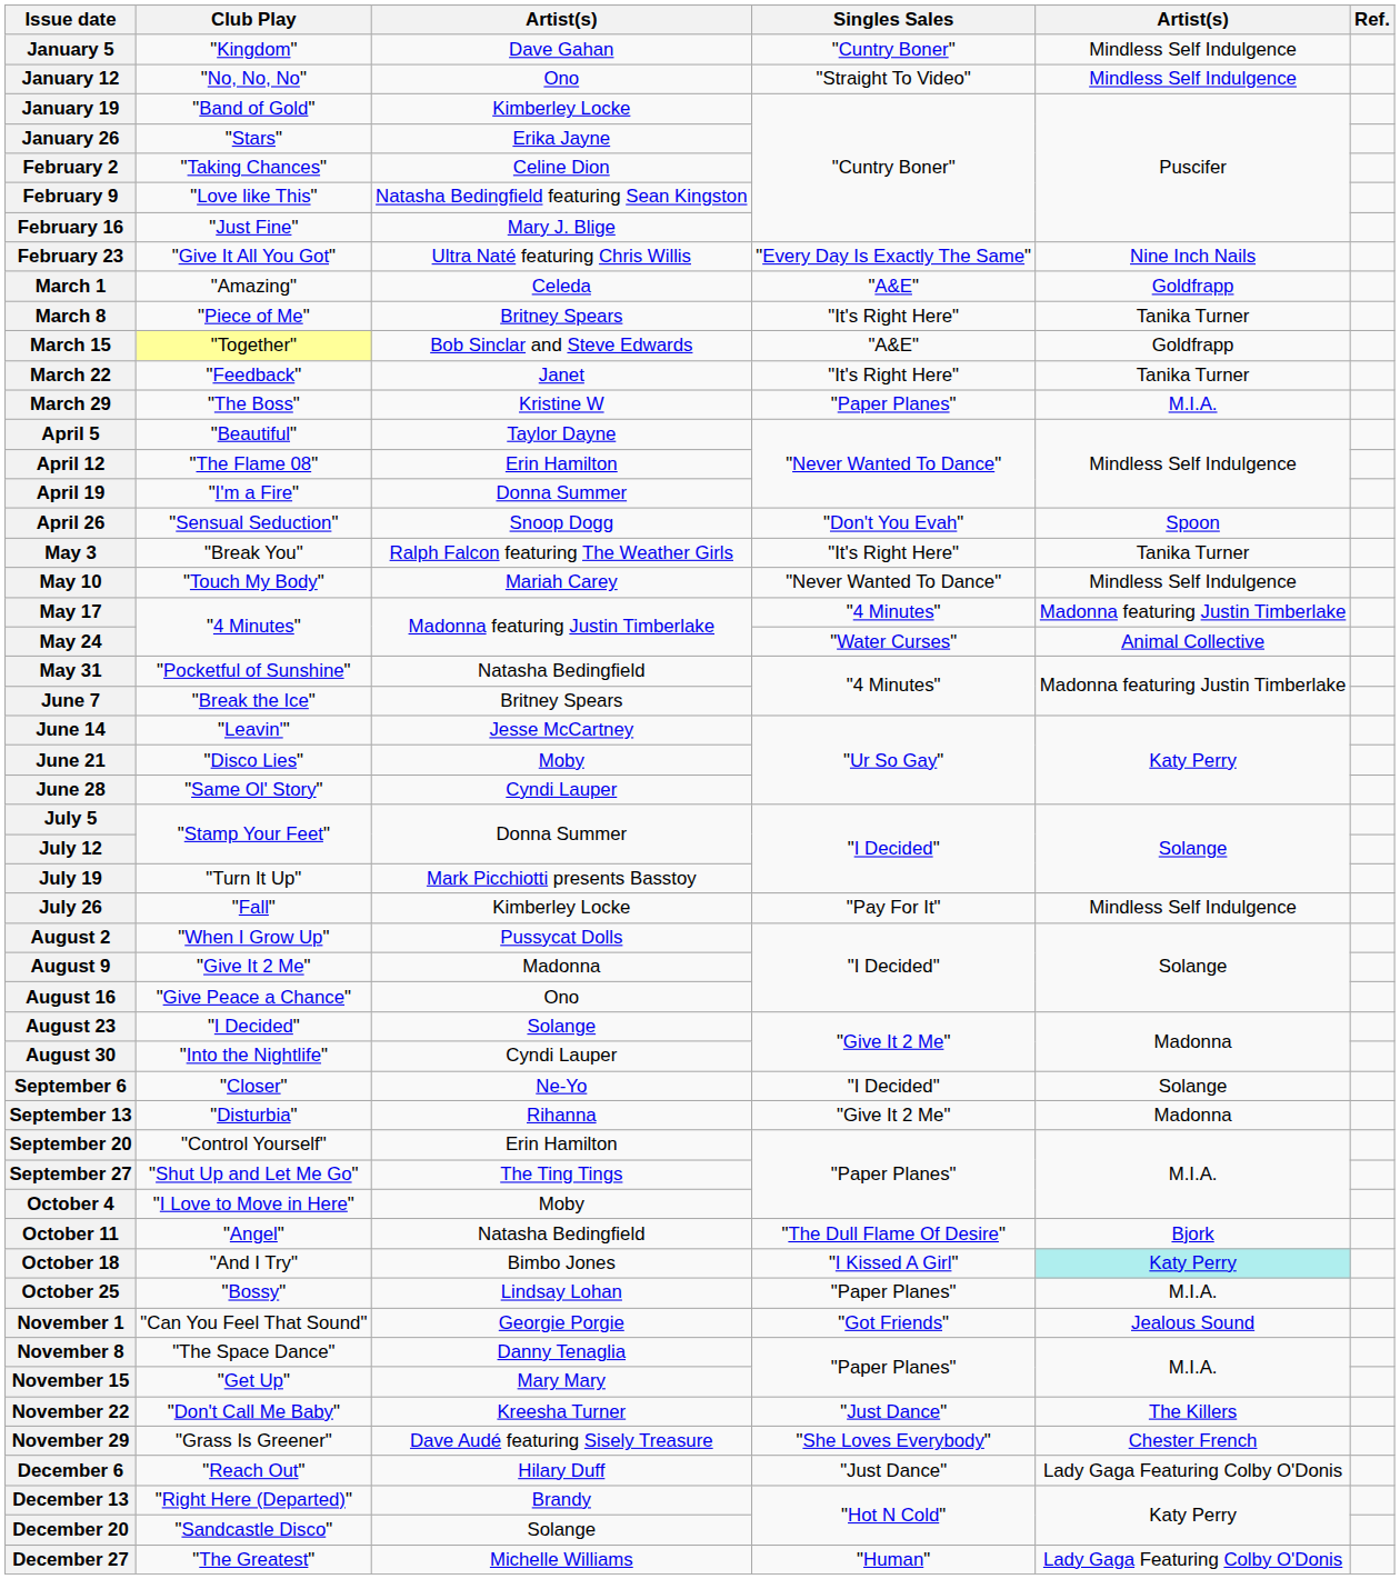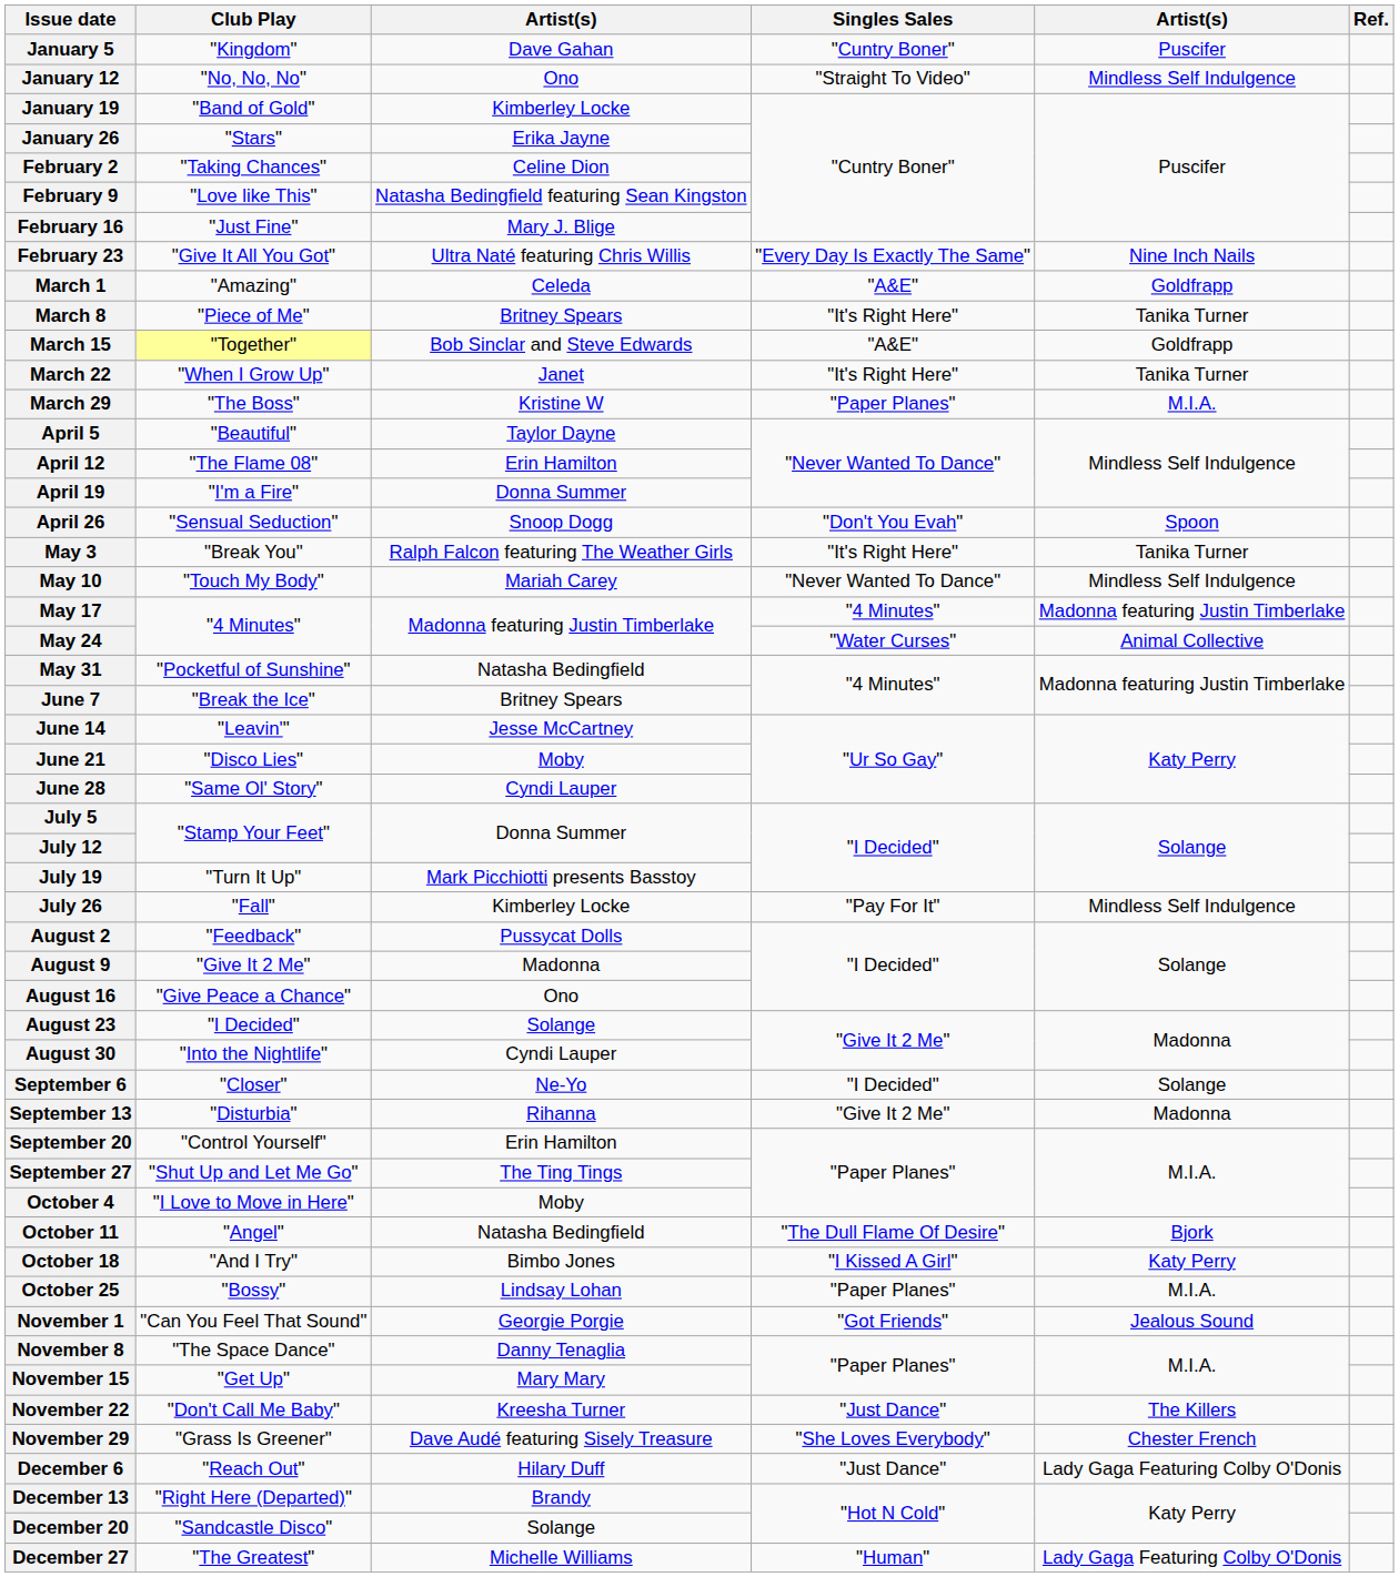 <table class="wikitable sortable plainrowheaders" style="text-align:center;">
 <tr>
 <th scope="col" class="unsortable">Issue date</th>
 <th scope="col" class="unsortable">Club Play</th>
 <th scope="col" class="unsortable">Artist(s)</th>
 <th scope="col" class="unsortable">Singles Sales</th>
 <th scope="col" class="unsortable">Artist(s)</th>
 <th scope="col" class="unsortable">Ref.</th>
 </tr>
 <tr>
 <th scope=row>January 5</th>
 <td>"<a href='#'>Kingdom</a>"</td>
 <td><a href='#'>Dave Gahan</a></td>
 <td>"<a href='#'>Cuntry Boner</a>"</td>
-<td>Mindless Self Indulgence</td>
+<td><a href='#'>Puscifer</a></td>
 <td></td>
 </tr>
 <tr>
 <th scope=row>January 12</th>
 <td>"<a href='#'>No, No, No</a>"</td>
 <td><a href='#'>Ono</a></td>
 <td>"Straight To Video"</td>
 <td><a href='#'>Mindless Self Indulgence</a></td>
 <td></td>
 </tr>
 <tr>
 <th scope=row>January 19</th>
 <td>"<a href='#'>Band of Gold</a>"</td>
 <td><a href='#'>Kimberley Locke</a></td>
 <td rowspan="5">"Cuntry Boner"</td>
 <td rowspan="5">Puscifer</td>
 <td></td>
 </tr>
 <tr>
 <th scope=row>January 26</th>
 <td>"<a href='#'>Stars</a>"</td>
 <td><a href='#'>Erika Jayne</a></td>
 <td></td>
 </tr>
 <tr>
 <th scope=row>February 2</th>
 <td>"<a href='#'>Taking Chances</a>"</td>
 <td><a href='#'>Celine Dion</a></td>
 <td></td>
 </tr>
 <tr>
 <th scope=row>February 9</th>
 <td>"<a href='#'>Love like This</a>"</td>
 <td><a href='#'>Natasha Bedingfield</a> featuring <a href='#'>Sean Kingston</a></td>
 <td></td>
 </tr>
 <tr>
 <th scope=row>February 16</th>
 <td>"<a href='#'>Just Fine</a>"</td>
 <td><a href='#'>Mary J. Blige</a></td>
 <td></td>
 </tr>
 <tr>
 <th scope=row>February 23</th>
 <td>"<a href='#'>Give It All You Got</a>"</td>
 <td><a href='#'>Ultra Naté</a> featuring <a href='#'>Chris Willis</a></td>
 <td>"<a href='#'>Every Day Is Exactly The Same</a>"</td>
 <td><a href='#'>Nine Inch Nails</a></td>
 <td></td>
 </tr>
 <tr>
 <th scope=row>March 1</th>
 <td>"Amazing"</td>
 <td><a href='#'>Celeda</a></td>
 <td>"<a href='#'>A&E</a>"</td>
 <td><a href='#'>Goldfrapp</a></td>
 <td></td>
 </tr>
 <tr>
 <th scope=row>March 8</th>
 <td>"<a href='#'>Piece of Me</a>"</td>
 <td><a href='#'>Britney Spears</a></td>
 <td>"It's Right Here"</td>
 <td>Tanika Turner</td>
 <td></td>
 </tr>
 <tr>
 <th scope=row>March 15</th>
 <td bgcolor=#FFFF99>"Together"</td>
 <td><a href='#'>Bob Sinclar</a> and <a href='#'>Steve Edwards</a></td>
 <td>"A&E"</td>
 <td>Goldfrapp</td>
 <td></td>
 </tr>
 <tr>
 <th scope=row>March 22</th>
-<td>"<a href='#'>Feedback</a>"</td>
+<td>"<a href='#'>When I Grow Up</a>"</td>
 <td><a href='#'>Janet</a></td>
 <td>"It's Right Here"</td>
 <td>Tanika Turner</td>
 <td></td>
 </tr>
 <tr>
 <th scope=row>March 29</th>
 <td>"<a href='#'>The Boss</a>"</td>
 <td><a href='#'>Kristine W</a></td>
 <td>"<a href='#'>Paper Planes</a>"</td>
 <td><a href='#'>M.I.A.</a></td>
 <td></td>
 </tr>
 <tr>
 <th scope=row>April 5</th>
 <td>"<a href='#'>Beautiful</a>"</td>
 <td><a href='#'>Taylor Dayne</a></td>
 <td rowspan="3">"<a href='#'>Never Wanted To Dance</a>"</td>
 <td rowspan="3">Mindless Self Indulgence</td>
 <td></td>
 </tr>
 <tr>
 <th scope=row>April 12</th>
 <td>"<a href='#'>The Flame 08</a>"</td>
 <td><a href='#'>Erin Hamilton</a></td>
 <td></td>
 </tr>
 <tr>
 <th scope=row>April 19</th>
 <td>"<a href='#'>I'm a Fire</a>"</td>
 <td><a href='#'>Donna Summer</a></td>
 <td></td>
 </tr>
 <tr>
 <th scope=row>April 26</th>
 <td>"<a href='#'>Sensual Seduction</a>"</td>
 <td><a href='#'>Snoop Dogg</a></td>
 <td>"<a href='#'>Don't You Evah</a>"</td>
 <td><a href='#'>Spoon</a></td>
 <td></td>
 </tr>
 <tr>
 <th scope=row>May 3</th>
 <td>"Break You"</td>
 <td><a href='#'>Ralph Falcon</a> featuring <a href='#'>The Weather Girls</a></td>
 <td>"It's Right Here"</td>
 <td>Tanika Turner</td>
 <td></td>
 </tr>
 <tr>
 <th scope=row>May 10</th>
 <td>"<a href='#'>Touch My Body</a>"</td>
 <td><a href='#'>Mariah Carey</a></td>
 <td>"Never Wanted To Dance"</td>
 <td>Mindless Self Indulgence</td>
 <td></td>
 </tr>
 <tr>
 <th scope=row>May 17</th>
 <td rowspan="2">"<a href='#'>4 Minutes</a>"</td>
 <td rowspan="2"><a href='#'>Madonna</a> featuring <a href='#'>Justin Timberlake</a></td>
 <td>"<a href='#'>4 Minutes</a>"</td>
 <td><a href='#'>Madonna</a> featuring <a href='#'>Justin Timberlake</a></td>
 <td></td>
 </tr>
 <tr>
 <th scope=row>May 24</th>
 <td>"<a href='#'>Water Curses</a>"</td>
 <td><a href='#'>Animal Collective</a></td>
 <td></td>
 </tr>
 <tr>
 <th scope=row>May 31</th>
 <td>"<a href='#'>Pocketful of Sunshine</a>"</td>
 <td>Natasha Bedingfield</td>
 <td rowspan="2">"4 Minutes"</td>
 <td rowspan="2">Madonna featuring Justin Timberlake</td>
 <td></td>
 </tr>
 <tr>
 <th scope=row>June 7</th>
 <td>"<a href='#'>Break the Ice</a>"</td>
 <td>Britney Spears</td>
 <td></td>
 </tr>
 <tr>
 <th scope=row>June 14</th>
 <td>"<a href='#'>Leavin'</a>"</td>
 <td><a href='#'>Jesse McCartney</a></td>
 <td rowspan="3">"<a href='#'>Ur So Gay</a>"</td>
 <td rowspan="3"><a href='#'>Katy Perry</a></td>
 <td></td>
 </tr>
 <tr>
 <th scope=row>June 21</th>
 <td>"<a href='#'>Disco Lies</a>"</td>
 <td><a href='#'>Moby</a></td>
 <td></td>
 </tr>
 <tr>
 <th scope=row>June 28</th>
 <td>"<a href='#'>Same Ol' Story</a>"</td>
 <td><a href='#'>Cyndi Lauper</a></td>
 <td></td>
 </tr>
 <tr>
 <th scope=row>July 5</th>
 <td rowspan="2">"<a href='#'>Stamp Your Feet</a>"</td>
 <td rowspan="2">Donna Summer</td>
 <td rowspan="3">"<a href='#'>I Decided</a>"</td>
 <td rowspan="3"><a href='#'>Solange</a></td>
 <td></td>
 </tr>
 <tr>
 <th scope=row>July 12</th>
 <td></td>
 </tr>
 <tr>
 <th scope=row>July 19</th>
 <td>"Turn It Up"</td>
 <td><a href='#'>Mark Picchiotti</a> presents Basstoy</td>
 <td></td>
 </tr>
 <tr>
 <th scope=row>July 26</th>
 <td>"<a href='#'>Fall</a>"</td>
 <td>Kimberley Locke</td>
 <td>"Pay For It"</td>
 <td>Mindless Self Indulgence</td>
 <td></td>
 </tr>
 <tr>
 <th scope=row>August 2</th>
-<td>"<a href='#'>When I Grow Up</a>"</td>
+<td>"<a href='#'>Feedback</a>"</td>
 <td><a href='#'>Pussycat Dolls</a></td>
 <td rowspan="3">"I Decided"</td>
 <td rowspan="3">Solange</td>
 <td></td>
 </tr>
 <tr>
 <th scope=row>August 9</th>
 <td>"<a href='#'>Give It 2 Me</a>"</td>
 <td>Madonna</td>
 <td></td>
 </tr>
 <tr>
 <th scope=row>August 16</th>
 <td>"<a href='#'>Give Peace a Chance</a>"</td>
 <td>Ono</td>
 <td></td>
 </tr>
 <tr>
 <th scope=row>August 23</th>
 <td>"<a href='#'>I Decided</a>"</td>
 <td><a href='#'>Solange</a></td>
 <td rowspan="2">"<a href='#'>Give It 2 Me</a>"</td>
 <td rowspan="2">Madonna</td>
 <td></td>
 </tr>
 <tr>
 <th scope=row>August 30</th>
 <td>"<a href='#'>Into the Nightlife</a>"</td>
 <td>Cyndi Lauper</td>
 <td></td>
 </tr>
 <tr>
 <th scope=row>September 6</th>
 <td>"<a href='#'>Closer</a>"</td>
 <td><a href='#'>Ne-Yo</a></td>
 <td>"I Decided"</td>
 <td>Solange</td>
 <td></td>
 </tr>
 <tr>
 <th scope=row>September 13</th>
 <td>"<a href='#'>Disturbia</a>"</td>
 <td><a href='#'>Rihanna</a></td>
 <td>"Give It 2 Me"</td>
 <td>Madonna</td>
 <td></td>
 </tr>
 <tr>
 <th scope=row>September 20</th>
 <td>"Control Yourself"</td>
 <td>Erin Hamilton</td>
 <td rowspan="3">"Paper Planes"</td>
 <td rowspan="3">M.I.A.</td>
 <td></td>
 </tr>
 <tr>
 <th scope=row>September 27</th>
 <td>"<a href='#'>Shut Up and Let Me Go</a>"</td>
 <td><a href='#'>The Ting Tings</a></td>
 <td></td>
 </tr>
 <tr>
 <th scope=row>October 4</th>
 <td>"<a href='#'>I Love to Move in Here</a>"</td>
 <td>Moby</td>
 <td></td>
 </tr>
 <tr>
 <th scope=row>October 11</th>
 <td>"<a href='#'>Angel</a>"</td>
 <td>Natasha Bedingfield</td>
 <td>"<a href='#'>The Dull Flame Of Desire</a>"</td>
 <td><a href='#'>Bjork</a></td>
 <td></td>
 </tr>
 <tr>
 <th scope=row>October 18</th>
 <td>"And I Try"</td>
 <td>Bimbo Jones</td>
 <td>"<a href='#'>I Kissed A Girl</a>"</td>
-<td style="background: paleturquoise;"><a href='#'>Katy Perry</a></td>
+<td><a href='#'>Katy Perry</a></td>
 <td></td>
 </tr>
 <tr>
 <th scope=row>October 25</th>
 <td>"<a href='#'>Bossy</a>"</td>
 <td><a href='#'>Lindsay Lohan</a></td>
 <td>"Paper Planes"</td>
 <td>M.I.A.</td>
 <td></td>
 </tr>
 <tr>
 <th scope=row>November 1</th>
 <td>"Can You Feel That Sound"</td>
 <td><a href='#'>Georgie Porgie</a></td>
 <td>"<a href='#'>Got Friends</a>"</td>
 <td><a href='#'>Jealous Sound</a></td>
 <td></td>
 </tr>
 <tr>
 <th scope=row>November 8</th>
 <td>"The Space Dance"</td>
 <td><a href='#'>Danny Tenaglia</a></td>
 <td rowspan="2">"Paper Planes"</td>
 <td rowspan="2">M.I.A.</td>
 <td></td>
 </tr>
 <tr>
 <th scope=row>November 15</th>
 <td>"<a href='#'>Get Up</a>"</td>
 <td><a href='#'>Mary Mary</a></td>
 <td></td>
 </tr>
 <tr>
 <th scope=row>November 22</th>
 <td>"<a href='#'>Don't Call Me Baby</a>"</td>
 <td><a href='#'>Kreesha Turner</a></td>
 <td>"<a href='#'>Just Dance</a>"</td>
 <td><a href='#'>The Killers</a></td>
 <td></td>
 </tr>
 <tr>
 <th scope=row>November 29</th>
 <td>"Grass Is Greener"</td>
 <td><a href='#'>Dave Audé</a> featuring <a href='#'>Sisely Treasure</a></td>
 <td>"<a href='#'>She Loves Everybody</a>"</td>
 <td><a href='#'>Chester French</a></td>
 <td></td>
 </tr>
 <tr>
 <th scope=row>December 6</th>
 <td>"<a href='#'>Reach Out</a>"</td>
 <td><a href='#'>Hilary Duff</a></td>
 <td>"Just Dance"</td>
 <td>Lady Gaga Featuring Colby O'Donis</td>
 <td></td>
 </tr>
 <tr>
 <th scope=row>December 13</th>
 <td>"<a href='#'>Right Here (Departed)</a>"</td>
 <td><a href='#'>Brandy</a></td>
 <td rowspan="2">"<a href='#'>Hot N Cold</a>"</td>
 <td rowspan="2">Katy Perry</td>
 <td></td>
 </tr>
 <tr>
 <th scope=row>December 20</th>
 <td>"<a href='#'>Sandcastle Disco</a>"</td>
 <td>Solange</td>
 <td></td>
 </tr>
 <tr>
 <th scope=row>December 27</th>
 <td>"<a href='#'>The Greatest</a>"</td>
 <td><a href='#'>Michelle Williams</a></td>
 <td>"<a href='#'>Human</a>"</td>
 <td><a href='#'>Lady Gaga</a> Featuring <a href='#'>Colby O'Donis</a></td>
 <td></td>
 </tr>
 <tr>
 </tr>
 </table>
